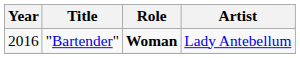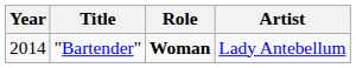 <table class="wikitable sortable">
 <tr>
 <th>Year</th>
 <th>Title</th>
 <th>Role</th>
 <th>Artist</th>
 </tr>
 <tr>
-<td>2016</td>
+<td>2014</td>
 <td>"<a href='#'>Bartender</a>"</td>
 <td><strong>Woman</strong></td>
 <td><a href='#'>Lady Antebellum</a></td>
 </tr>
 <tr>
 </tr>
 </table>
